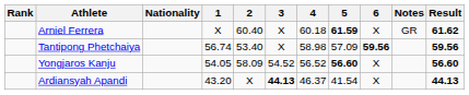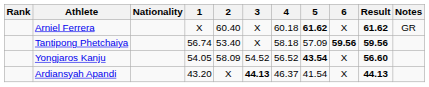 <table class="wikitable sortable" style="text-align:center">
 <tr>
 <th>Rank</th>
 <th>Athlete</th>
 <th>Nationality</th>
 <th>1</th>
 <th>2</th>
 <th>3</th>
 <th>4</th>
 <th>5</th>
 <th>6</th>
+<th>Result</th>
 <th>Notes</th>
-<th>Result</th>
 </tr>
 <tr>
 <td></td>
 <td align=left><a href='#'>Arniel Ferrera</a></td>
 <td align=left></td>
 <td>X</td>
 <td>60.40</td>
 <td>X</td>
 <td>60.18</td>
-<td><strong>61.59</strong></td>
+<td><strong>61.62</strong></td>
 <td>X</td>
+<td><strong>61.62</strong></td>
 <td>GR</td>
-<td><strong>61.62</strong></td>
 </tr>
 <tr>
 <td></td>
 <td align=left><a href='#'>Tantipong Phetchaiya</a></td>
 <td align=left></td>
 <td>56.74</td>
 <td>53.40</td>
 <td>X</td>
-<td>58.98</td>
+<td>58.18</td>
 <td>57.09</td>
 <td><strong>59.56</strong></td>
+<td><strong>59.56</strong></td>
 <td></td>
-<td><strong>59.56</strong></td>
 </tr>
 <tr>
 <td></td>
 <td align=left><a href='#'>Yongjaros Kanju</a></td>
 <td align=left></td>
 <td>54.05</td>
 <td>58.09</td>
 <td>54.52</td>
 <td>56.52</td>
+<td><strong>43.54</strong></td>
+<td>X</td>
 <td><strong>56.60</strong></td>
-<td>X</td>
 <td></td>
-<td><strong>56.60</strong></td>
 </tr>
 <tr>
 <td></td>
 <td align=left><a href='#'>Ardiansyah Apandi</a></td>
 <td align=left></td>
 <td>43.20</td>
 <td>X</td>
 <td><strong>44.13</strong></td>
 <td>46.37</td>
 <td>41.54</td>
 <td>X</td>
+<td><strong>44.13</strong></td>
 <td></td>
-<td><strong>44.13</strong></td>
 </tr>
 </table>
